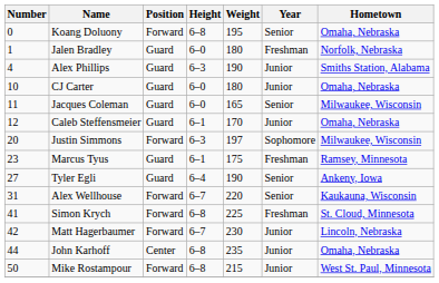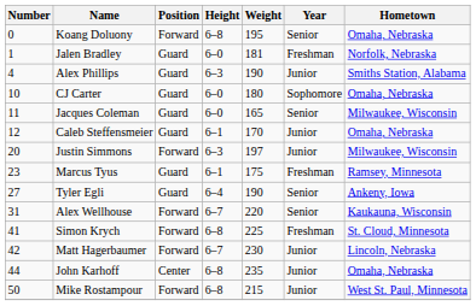 <table class="wikitable" style="font-size: 95%;">
 <tr>
 <th>Number</th>
 <th>Name</th>
 <th>Position</th>
 <th>Height</th>
 <th>Weight</th>
 <th>Year</th>
 <th>Hometown</th>
 </tr>
 <tr>
 <td>0</td>
 <td>Koang Doluony</td>
 <td>Forward</td>
 <td>6–8</td>
 <td>195</td>
 <td>Senior</td>
 <td><a href='#'>Omaha, Nebraska</a></td>
 </tr>
 <tr>
 <td>1</td>
 <td>Jalen Bradley</td>
 <td>Guard</td>
 <td>6–0</td>
-<td>180</td>
+<td>181</td>
 <td>Freshman</td>
 <td><a href='#'>Norfolk, Nebraska</a></td>
 </tr>
 <tr>
 <td>4</td>
 <td>Alex Phillips</td>
 <td>Guard</td>
 <td>6–3</td>
 <td>190</td>
 <td>Junior</td>
 <td><a href='#'>Smiths Station, Alabama</a></td>
 </tr>
 <tr>
 <td>10</td>
 <td>CJ Carter</td>
 <td>Guard</td>
 <td>6–0</td>
 <td>180</td>
-<td>Junior</td>
+<td>Sophomore</td>
 <td><a href='#'>Omaha, Nebraska</a></td>
 </tr>
 <tr>
 <td>11</td>
 <td>Jacques Coleman</td>
 <td>Guard</td>
 <td>6–0</td>
 <td>165</td>
 <td>Senior</td>
 <td><a href='#'>Milwaukee, Wisconsin</a></td>
 </tr>
 <tr>
 <td>12</td>
 <td>Caleb Steffensmeier</td>
 <td>Guard</td>
 <td>6–1</td>
 <td>170</td>
 <td>Junior</td>
 <td><a href='#'>Omaha, Nebraska</a></td>
 </tr>
 <tr>
 <td>20</td>
 <td>Justin Simmons</td>
 <td>Forward</td>
 <td>6–3</td>
 <td>197</td>
-<td>Sophomore</td>
+<td>Junior</td>
 <td><a href='#'>Milwaukee, Wisconsin</a></td>
 </tr>
 <tr>
 <td>23</td>
 <td>Marcus Tyus</td>
 <td>Guard</td>
 <td>6–1</td>
 <td>175</td>
 <td>Freshman</td>
 <td><a href='#'>Ramsey, Minnesota</a></td>
 </tr>
 <tr>
 <td>27</td>
 <td>Tyler Egli</td>
 <td>Guard</td>
 <td>6–4</td>
 <td>190</td>
 <td>Senior</td>
 <td><a href='#'>Ankeny, Iowa</a></td>
 </tr>
 <tr>
 <td>31</td>
 <td>Alex Wellhouse</td>
 <td>Forward</td>
 <td>6–7</td>
 <td>220</td>
 <td>Senior</td>
 <td><a href='#'>Kaukauna, Wisconsin</a></td>
 </tr>
 <tr>
 <td>41</td>
 <td>Simon Krych</td>
 <td>Forward</td>
 <td>6–8</td>
 <td>225</td>
 <td>Freshman</td>
 <td><a href='#'>St. Cloud, Minnesota</a></td>
 </tr>
 <tr>
 <td>42</td>
 <td>Matt Hagerbaumer</td>
 <td>Forward</td>
 <td>6–7</td>
 <td>230</td>
 <td>Junior</td>
 <td><a href='#'>Lincoln, Nebraska</a></td>
 </tr>
 <tr>
 <td>44</td>
 <td>John Karhoff</td>
 <td>Center</td>
 <td>6–8</td>
 <td>235</td>
 <td>Junior</td>
 <td><a href='#'>Omaha, Nebraska</a></td>
 </tr>
 <tr>
 <td>50</td>
 <td>Mike Rostampour</td>
 <td>Forward</td>
 <td>6–8</td>
 <td>215</td>
 <td>Junior</td>
 <td><a href='#'>West St. Paul, Minnesota</a></td>
 </tr>
 <tr>
 </tr>
 </table>
